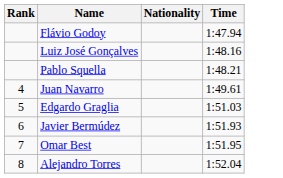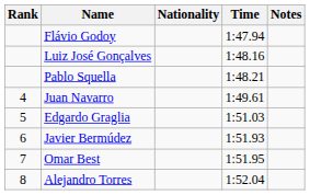 <table class="wikitable sortable" style="text-align:center">
 <tr>
 <th>Rank</th>
 <th>Name</th>
 <th>Nationality</th>
 <th>Time</th>
+<th>Notes</th>
 </tr>
 <tr>
 <td></td>
 <td align=left><a href='#'>Flávio Godoy</a></td>
 <td align=left></td>
 <td>1:47.94</td>
+<td></td>
 </tr>
 <tr>
 <td></td>
 <td align=left><a href='#'>Luiz José Gonçalves</a></td>
 <td align=left></td>
 <td>1:48.16</td>
+<td></td>
 </tr>
 <tr>
 <td></td>
 <td align=left><a href='#'>Pablo Squella</a></td>
 <td align=left></td>
 <td>1:48.21</td>
+<td></td>
 </tr>
 <tr>
 <td>4</td>
 <td align=left><a href='#'>Juan Navarro</a></td>
 <td align=left></td>
 <td>1:49.61</td>
+<td></td>
 </tr>
 <tr>
 <td>5</td>
 <td align=left><a href='#'>Edgardo Graglia</a></td>
 <td align=left></td>
 <td>1:51.03</td>
+<td></td>
 </tr>
 <tr>
 <td>6</td>
 <td align=left><a href='#'>Javier Bermúdez</a></td>
 <td align=left></td>
 <td>1:51.93</td>
+<td></td>
 </tr>
 <tr>
 <td>7</td>
 <td align=left><a href='#'>Omar Best</a></td>
 <td align=left></td>
 <td>1:51.95</td>
+<td></td>
 </tr>
 <tr>
 <td>8</td>
 <td align=left><a href='#'>Alejandro Torres</a></td>
 <td align=left></td>
 <td>1:52.04</td>
+<td></td>
 </tr>
 </table>
